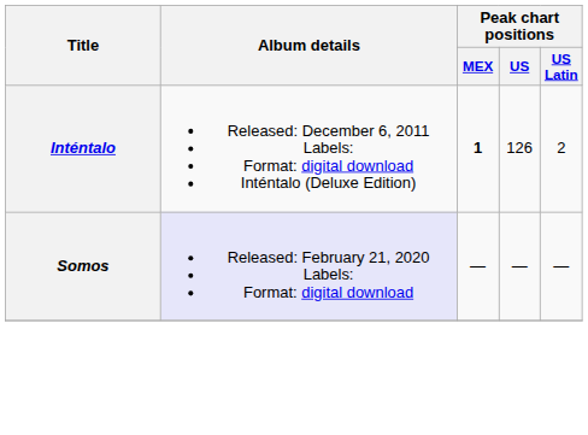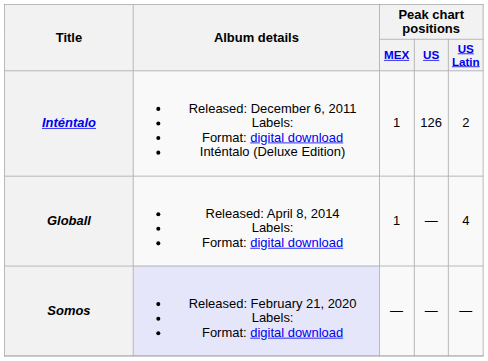 <table class="wikitable plainrowheaders" style="text-align:center">
 <tr>
 <th scope="col" rowspan="2" style="width:9.5em;">Title</th>
 <th scope="col"  rowspan="2" style="width:18.5em;">Album details</th>
 <th scope="col" colspan="3">Peak chart positions</th>
 </tr>
 <tr>
 <th scope="col" style="width:2.5em;font-size:90%;"><a href='#'>MEX</a><br></th>
 <th scope="col" style="width:2.5em;font-size:90%;"><a href='#'>US</a><br></th>
 <th scope="col" style="width:2.5em;font-size:90%;"><a href='#'>US<br>Latin</a><br></th>
 </tr>
 <tr>
 <th scope="row"><em><a href='#'>Inténtalo</a></em></th>
 <td><br><ul><li>Released: December 6, 2011</li><li>Labels:  </li><li>Format: <a href='#'>digital download</a></li><li>Inténtalo (Deluxe Edition)</li></ul></td>
-<td><strong>1</strong></td>
+<td>1</td>
 <td>126</td>
 <td>2</td>
+</tr>
+<tr>
+<th scope="row"><em>Globall</em></th>
+<td><br><ul><li>Released: April 8, 2014</li><li>Labels: </li><li>Format: <a href='#'>digital download</a></li></ul></td>
+<td>1</td>
+<td>—</td>
+<td>4</td>
 </tr>
 <tr>
 <th scope="row"><em>Somos</em></th>
 <td style="background: lavender;"><br><ul><li>Released: February 21, 2020</li><li>Labels: </li><li>Format: <a href='#'>digital download</a></li></ul></td>
 <td>—</td>
 <td>—</td>
 <td>—</td>
 </tr>
 <tr>
 </tr>
 </table>
